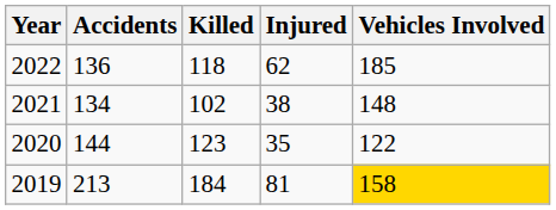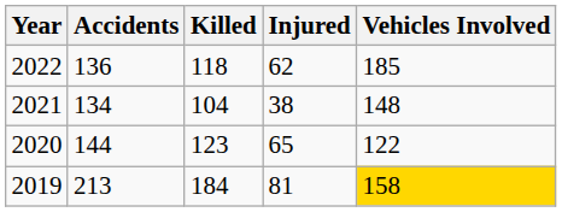 <table class = "wikitable sortable">
 <tr>
 <th>Year</th>
 <th>Accidents</th>
 <th>Killed</th>
 <th>Injured</th>
 <th>Vehicles Involved</th>
 </tr>
 <tr>
 <td>2022</td>
 <td>136</td>
 <td>118</td>
 <td>62</td>
 <td>185</td>
 </tr>
 <tr>
 <td>2021</td>
 <td>134</td>
-<td>102</td>
+<td>104</td>
 <td>38</td>
 <td>148</td>
 </tr>
 <tr>
 <td>2020</td>
 <td>144</td>
 <td>123</td>
-<td>35</td>
+<td>65</td>
 <td>122</td>
 </tr>
 <tr>
 <td>2019</td>
 <td>213</td>
 <td>184</td>
 <td>81</td>
 <td style="background: gold;">158</td>
 </tr>
 </table>
